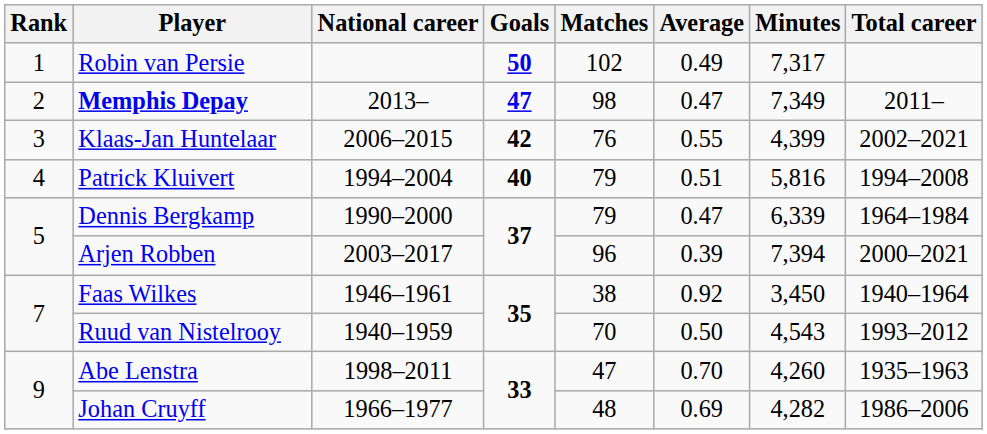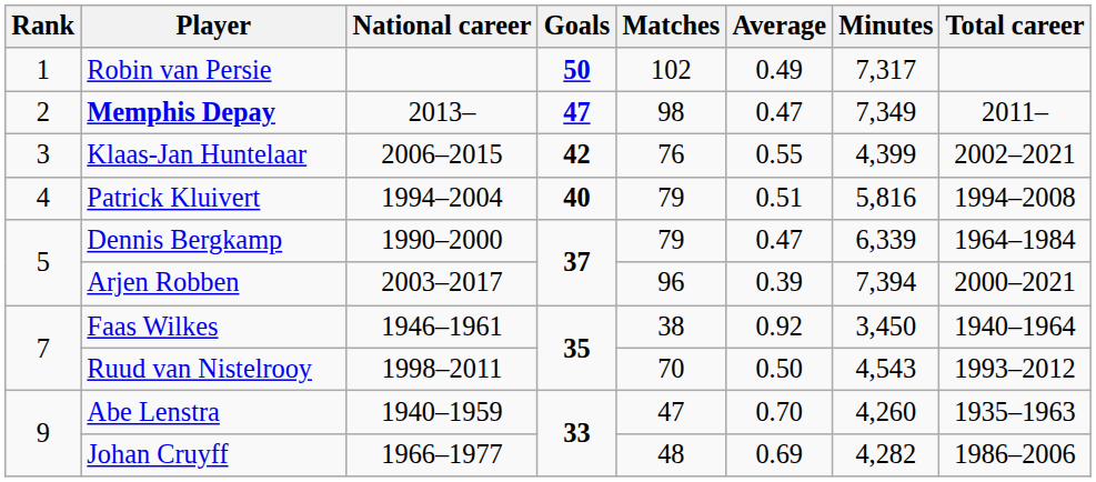 <table class="wikitable sortable" style="text-align:center;">
 <tr>
 <th>Rank</th>
 <th style="width:150px;">Player</th>
 <th>National career</th>
 <th>Goals</th>
 <th>Matches</th>
 <th>Average</th>
 <th>Minutes</th>
 <th>Total career</th>
 </tr>
 <tr>
 <td>1</td>
 <td align=left><a href='#'>Robin van Persie</a></td>
 <td></td>
 <td><strong><a href='#'>50</a></strong></td>
 <td>102</td>
 <td>0.49</td>
 <td>7,317</td>
 <td></td>
 </tr>
 <tr>
 <td>2</td>
 <td align=left><strong><a href='#'>Memphis Depay</a></strong></td>
 <td>2013–</td>
 <td><strong><a href='#'>47</a></strong></td>
 <td>98</td>
 <td>0.47</td>
 <td>7,349</td>
 <td>2011–</td>
 </tr>
 <tr>
 <td>3</td>
 <td align=left><a href='#'>Klaas-Jan Huntelaar</a></td>
 <td>2006–2015</td>
 <td><strong>42</strong></td>
 <td>76</td>
 <td>0.55</td>
 <td>4,399</td>
 <td>2002–2021</td>
 </tr>
 <tr>
 <td>4</td>
 <td align=left><a href='#'>Patrick Kluivert</a></td>
 <td>1994–2004</td>
 <td><strong>40</strong></td>
 <td>79</td>
 <td>0.51</td>
 <td>5,816</td>
 <td>1994–2008</td>
 </tr>
 <tr>
 <td rowspan="2">5</td>
 <td align=left><a href='#'>Dennis Bergkamp</a></td>
 <td>1990–2000</td>
 <td rowspan="2"><strong>37</strong></td>
 <td>79</td>
 <td>0.47</td>
 <td>6,339</td>
 <td>1964–1984</td>
 </tr>
 <tr>
 <td align=left><a href='#'>Arjen Robben</a></td>
 <td>2003–2017</td>
 <td>96</td>
 <td>0.39</td>
 <td>7,394</td>
 <td>2000–2021</td>
 </tr>
 <tr>
 <td rowspan="2">7</td>
 <td align=left><a href='#'>Faas Wilkes</a></td>
 <td>1946–1961</td>
 <td rowspan="2"><strong>35</strong></td>
 <td>38</td>
 <td>0.92</td>
 <td>3,450</td>
 <td>1940–1964</td>
 </tr>
 <tr>
 <td align=left><a href='#'>Ruud van Nistelrooy</a></td>
-<td>1940–1959</td>
+<td>1998–2011</td>
 <td>70</td>
 <td>0.50</td>
 <td>4,543</td>
 <td>1993–2012</td>
 </tr>
 <tr>
 <td rowspan="3">9</td>
 <td align=left><a href='#'>Abe Lenstra</a></td>
-<td>1998–2011</td>
+<td>1940–1959</td>
 <td rowspan="2"><strong>33</strong></td>
 <td>47</td>
 <td>0.70</td>
 <td>4,260</td>
 <td>1935–1963</td>
 </tr>
 <tr>
 <td align=left><a href='#'>Johan Cruyff</a></td>
 <td>1966–1977</td>
 <td>48</td>
 <td>0.69</td>
 <td>4,282</td>
 <td>1986–2006</td>
 </tr>
 </table>
